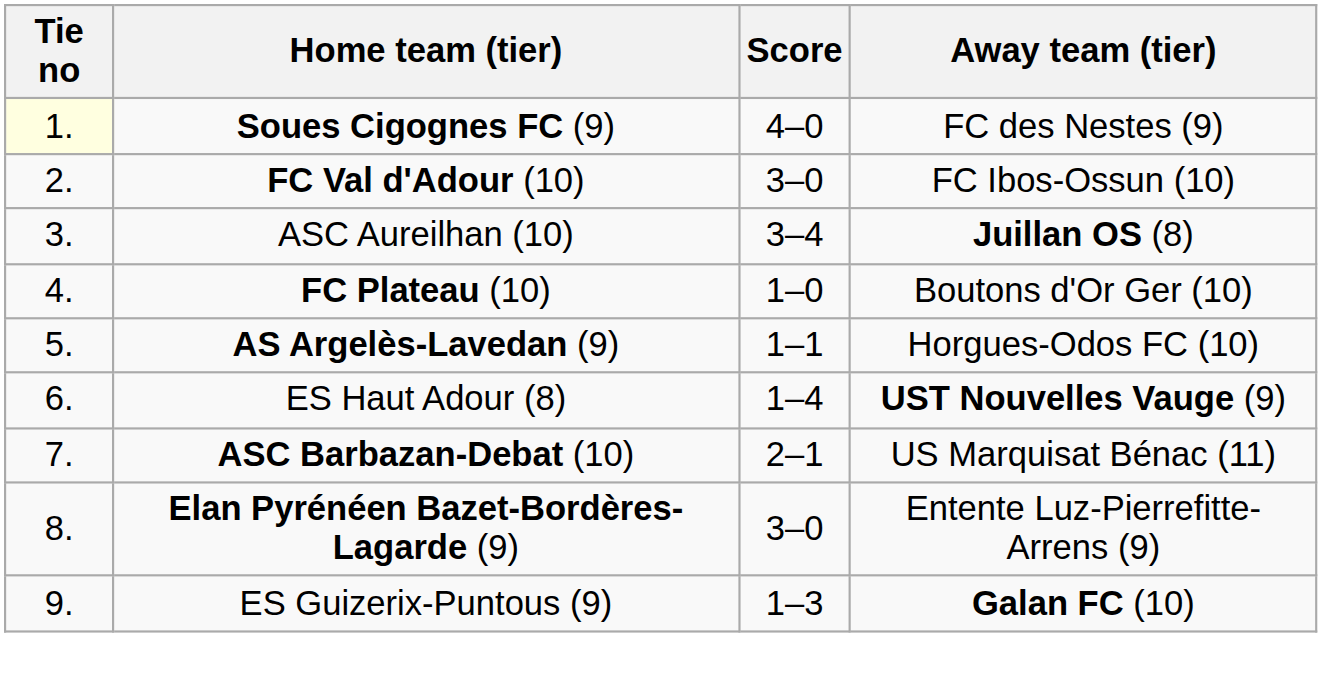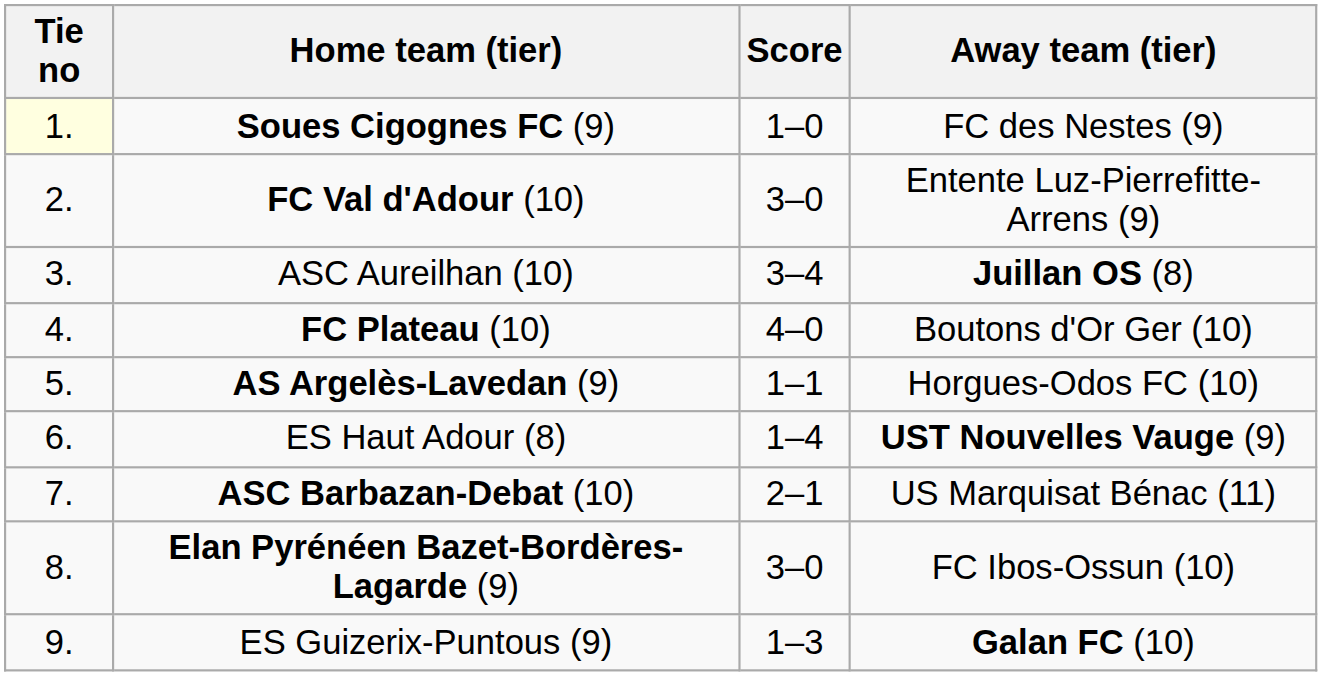 <table class="wikitable" style="text-align: center">
 <tr>
 <th>Tie no</th>
 <th>Home team (tier)</th>
 <th>Score</th>
 <th>Away team (tier)</th>
 </tr>
 <tr>
 <td style="background: lightyellow;">1.</td>
 <td><strong>Soues Cigognes FC</strong> (9)</td>
-<td>4–0</td>
+<td>1–0</td>
 <td>FC des Nestes (9)</td>
 </tr>
 <tr>
 <td>2.</td>
 <td><strong>FC Val d'Adour</strong> (10)</td>
 <td>3–0 </td>
-<td>FC Ibos-Ossun (10)</td>
+<td>Entente Luz-Pierrefitte-Arrens (9)</td>
 </tr>
 <tr>
 <td>3.</td>
 <td>ASC Aureilhan (10)</td>
 <td>3–4</td>
 <td><strong>Juillan OS</strong> (8)</td>
 </tr>
 <tr>
 <td>4.</td>
 <td><strong>FC Plateau</strong> (10)</td>
-<td>1–0</td>
+<td>4–0</td>
 <td>Boutons d'Or Ger (10)</td>
 </tr>
 <tr>
 <td>5.</td>
 <td><strong>AS Argelès-Lavedan</strong> (9)</td>
 <td>1–1 </td>
 <td>Horgues-Odos FC (10)</td>
 </tr>
 <tr>
 <td>6.</td>
 <td>ES Haut Adour (8)</td>
 <td>1–4</td>
 <td><strong>UST Nouvelles Vauge</strong> (9)</td>
 </tr>
 <tr>
 <td>7.</td>
 <td><strong>ASC Barbazan-Debat</strong> (10)</td>
 <td>2–1</td>
 <td>US Marquisat Bénac (11)</td>
 </tr>
 <tr>
 <td>8.</td>
 <td><strong>Elan Pyrénéen Bazet-Bordères-Lagarde</strong> (9)</td>
 <td>3–0</td>
-<td>Entente Luz-Pierrefitte-Arrens (9)</td>
+<td>FC Ibos-Ossun (10)</td>
 </tr>
 <tr>
 <td>9.</td>
 <td>ES Guizerix-Puntous (9)</td>
 <td>1–3 </td>
 <td><strong>Galan FC</strong> (10)</td>
 </tr>
 </table>
